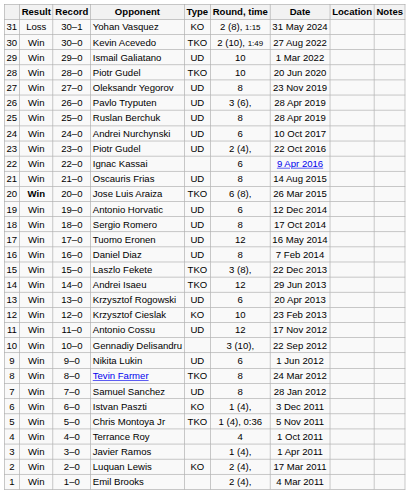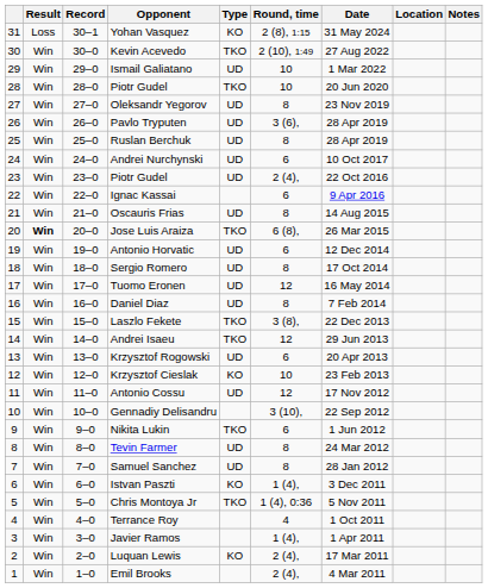 <table class="wikitable" style="text-align:center; font-size:95%">
 <tr>
 <th></th>
 <th>Result</th>
 <th>Record</th>
 <th>Opponent</th>
 <th>Type</th>
 <th>Round, time</th>
 <th>Date</th>
 <th>Location</th>
 <th>Notes</th>
 </tr>
 <tr>
 <td>31</td>
 <td>Loss</td>
 <td>30–1</td>
 <td align="left">Yohan Vasquez</td>
 <td>KO</td>
 <td>2 (8), <small>1:15</small></td>
 <td>31 May 2024</td>
 <td align="left"></td>
 <td></td>
 </tr>
 <tr>
 <td>30</td>
 <td>Win</td>
 <td>30–0</td>
 <td align="left">Kevin Acevedo</td>
 <td>TKO</td>
 <td>2 (10), <small>1:49</small></td>
 <td>27 Aug 2022</td>
 <td align="left"></td>
 <td></td>
 </tr>
 <tr>
 <td>29</td>
 <td>Win</td>
 <td>29–0</td>
 <td align="left">Ismail Galiatano</td>
 <td>UD</td>
 <td>10</td>
 <td>1 Mar 2022</td>
 <td align="left"></td>
 <td></td>
 </tr>
 <tr>
 <td>28</td>
 <td>Win</td>
 <td>28–0</td>
 <td align=left>Piotr Gudel</td>
 <td>TKO</td>
 <td>10</td>
 <td>20 Jun 2020</td>
 <td align=left></td>
 <td></td>
 </tr>
 <tr>
 <td>27</td>
 <td>Win</td>
 <td>27–0</td>
 <td align=left>Oleksandr Yegorov</td>
 <td>UD</td>
 <td>8</td>
 <td>23 Nov 2019</td>
 <td align=left></td>
 <td></td>
 </tr>
 <tr>
 <td>26</td>
 <td>Win</td>
 <td>26–0</td>
 <td align=left>Pavlo Tryputen</td>
 <td>UD</td>
 <td>3 (6), </td>
 <td>28 Apr 2019</td>
 <td align=left></td>
 <td></td>
 </tr>
 <tr>
 <td>25</td>
 <td>Win</td>
 <td>25–0</td>
 <td align=left>Ruslan Berchuk</td>
 <td>UD</td>
 <td>8</td>
 <td>28 Apr 2019</td>
 <td align=left></td>
 <td></td>
 </tr>
 <tr>
 <td>24</td>
 <td>Win</td>
 <td>24–0</td>
 <td align=left>Andrei Nurchynski</td>
 <td>UD</td>
 <td>6</td>
 <td>10 Oct 2017</td>
 <td align=left></td>
 <td></td>
 </tr>
 <tr>
 <td>23</td>
 <td>Win</td>
 <td>23–0</td>
 <td align=left>Piotr Gudel</td>
 <td>UD</td>
 <td>2 (4), </td>
 <td>22 Oct 2016</td>
 <td align=left></td>
 <td></td>
 </tr>
 <tr>
 <td>22</td>
 <td>Win</td>
 <td>22–0</td>
 <td align=left>Ignac Kassai</td>
 <td></td>
 <td>6</td>
 <td><a href='#'>9 Apr 2016</a></td>
 <td align=left></td>
 <td></td>
 </tr>
 <tr>
 <td>21</td>
 <td>Win</td>
 <td>21–0</td>
 <td align=left>Oscauris Frias</td>
 <td>UD</td>
 <td>8</td>
 <td>14 Aug 2015</td>
 <td align=left></td>
 <td></td>
 </tr>
 <tr>
 <td>20</td>
 <td><strong>Win</strong></td>
 <td>20–0</td>
 <td align=left>Jose Luis Araiza</td>
 <td>TKO</td>
 <td>6 (8), </td>
 <td>26 Mar 2015</td>
 <td align=left></td>
 <td></td>
 </tr>
 <tr>
 <td>19</td>
 <td>Win</td>
 <td>19–0</td>
 <td align=left>Antonio Horvatic</td>
 <td>UD</td>
 <td>6</td>
 <td>12 Dec 2014</td>
 <td align=left></td>
 <td></td>
 </tr>
 <tr>
 <td>18</td>
 <td>Win</td>
 <td>18–0</td>
 <td align=left>Sergio Romero</td>
 <td>UD</td>
 <td>8</td>
 <td>17 Oct 2014</td>
 <td align=left></td>
 <td></td>
 </tr>
 <tr>
 <td>17</td>
 <td>Win</td>
 <td>17–0</td>
 <td align=left>Tuomo Eronen</td>
 <td>UD</td>
 <td>12</td>
 <td>16 May 2014</td>
 <td align=left></td>
 <td align=left></td>
 </tr>
 <tr>
 <td>16</td>
 <td>Win</td>
 <td>16–0</td>
 <td align=left>Daniel Diaz</td>
 <td>UD</td>
 <td>8</td>
 <td>7 Feb 2014</td>
 <td align=left></td>
 <td></td>
 </tr>
 <tr>
 <td>15</td>
 <td>Win</td>
 <td>15–0</td>
 <td align=left>Laszlo Fekete</td>
 <td>TKO</td>
 <td>3 (8), </td>
 <td>22 Dec 2013</td>
 <td align=left></td>
 <td></td>
 </tr>
 <tr>
 <td>14</td>
 <td>Win</td>
 <td>14–0</td>
 <td align=left>Andrei Isaeu</td>
 <td>TKO</td>
 <td>12</td>
 <td>29 Jun 2013</td>
 <td align=left></td>
 <td align=left></td>
 </tr>
 <tr>
 <td>13</td>
 <td>Win</td>
 <td>13–0</td>
 <td align=left>Krzysztof Rogowski</td>
 <td>UD</td>
 <td>6</td>
 <td>20 Apr 2013</td>
 <td align=left></td>
 <td></td>
 </tr>
 <tr>
 <td>12</td>
 <td>Win</td>
 <td>12–0</td>
 <td align=left>Krzysztof Cieslak</td>
 <td>KO</td>
 <td>10</td>
 <td>23 Feb 2013</td>
 <td align=left></td>
 <td></td>
 </tr>
 <tr>
 <td>11</td>
 <td>Win</td>
 <td>11–0</td>
 <td align=left>Antonio Cossu</td>
 <td>UD</td>
 <td>12</td>
 <td>17 Nov 2012</td>
 <td align=left></td>
 <td align=left></td>
 </tr>
 <tr>
 <td>10</td>
 <td>Win</td>
 <td>10–0</td>
 <td align=left>Gennadiy Delisandru</td>
 <td></td>
 <td>3 (10), </td>
 <td>22 Sep 2012</td>
 <td align=left></td>
 <td align=left></td>
 </tr>
 <tr>
 <td>9</td>
 <td>Win</td>
 <td>9–0</td>
 <td align=left>Nikita Lukin</td>
-<td>UD</td>
+<td>TKO</td>
 <td>6</td>
 <td>1 Jun 2012</td>
 <td align=left></td>
 <td></td>
 </tr>
 <tr>
 <td>8</td>
 <td>Win</td>
 <td>8–0</td>
 <td align=left><a href='#'>Tevin Farmer</a></td>
-<td>TKO</td>
+<td>UD</td>
 <td>8</td>
 <td>24 Mar 2012</td>
 <td align=left></td>
 <td align=left></td>
 </tr>
 <tr>
 <td>7</td>
 <td>Win</td>
 <td>7–0</td>
 <td align=left>Samuel Sanchez</td>
 <td>UD</td>
 <td>8</td>
 <td>28 Jan 2012</td>
 <td align=left></td>
 <td></td>
 </tr>
 <tr>
 <td>6</td>
 <td>Win</td>
 <td>6–0</td>
 <td align=left>Istvan Paszti</td>
 <td>KO</td>
 <td>1 (4), </td>
 <td>3 Dec 2011</td>
 <td align=left></td>
 <td></td>
 </tr>
 <tr>
 <td>5</td>
 <td>Win</td>
 <td>5–0</td>
 <td align=left>Chris Montoya Jr</td>
 <td>TKO</td>
 <td>1 (4), 0:36</td>
 <td>5 Nov 2011</td>
 <td align=left></td>
 <td></td>
 </tr>
 <tr>
 <td>4</td>
 <td>Win</td>
 <td>4–0</td>
 <td align=left>Terrance Roy</td>
 <td></td>
 <td>4</td>
 <td>1 Oct 2011</td>
 <td align=left></td>
 <td></td>
 </tr>
 <tr>
 <td>3</td>
 <td>Win</td>
 <td>3–0</td>
 <td align=left>Javier Ramos</td>
 <td></td>
 <td>1 (4), </td>
 <td>1 Apr 2011</td>
 <td align=left></td>
 <td></td>
 </tr>
 <tr>
 <td>2</td>
 <td>Win</td>
 <td>2–0</td>
 <td align=left>Luquan Lewis</td>
 <td>KO</td>
 <td>2 (4), </td>
 <td>17 Mar 2011</td>
 <td align=left></td>
 <td></td>
 </tr>
 <tr>
 <td>1</td>
 <td>Win</td>
 <td>1–0</td>
 <td align=left>Emil Brooks</td>
 <td></td>
 <td>2 (4), </td>
 <td>4 Mar 2011</td>
 <td align=left></td>
 <td></td>
 </tr>
 </table>
